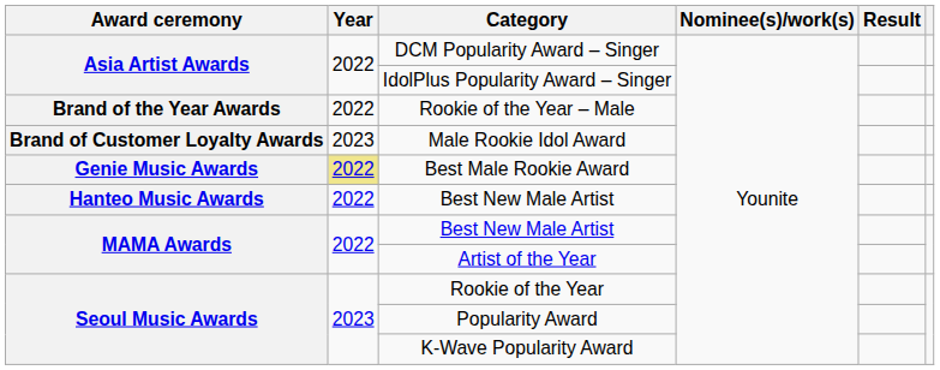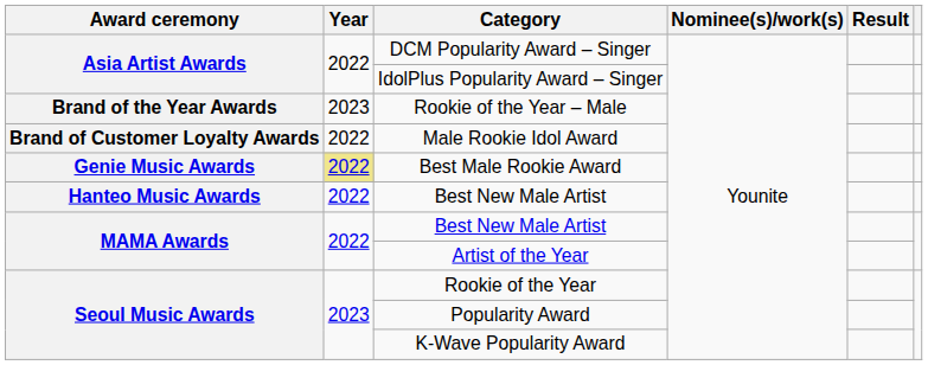 <table class="wikitable plainrowheaders sortable" style="text-align:center">
 <tr>
 <th scope="col">Award ceremony</th>
 <th scope="col">Year</th>
 <th scope="col">Category</th>
 <th scope="col">Nominee(s)/work(s)</th>
 <th scope="col">Result</th>
 <th scope="col" class="unsortable"></th>
 </tr>
 <tr>
 <th scope="row" rowspan="2"><a href='#'>Asia Artist Awards</a></th>
 <td rowspan="2">2022</td>
 <td>DCM Popularity Award – Singer</td>
 <td rowspan="11">Younite</td>
 <td></td>
 <td></td>
 </tr>
 <tr>
 <td>IdolPlus Popularity Award – Singer</td>
 <td></td>
 <td></td>
 </tr>
 <tr>
 <th scope="row">Brand of the Year Awards</th>
-<td>2022</td>
+<td>2023</td>
 <td>Rookie of the Year – Male</td>
 <td></td>
 <td></td>
 </tr>
 <tr>
 <th scope="row">Brand of Customer Loyalty Awards</th>
-<td>2023</td>
+<td>2022</td>
 <td>Male Rookie Idol Award</td>
 <td></td>
 <td></td>
 </tr>
 <tr>
 <th scope="row"><a href='#'>Genie Music Awards</a></th>
 <td style="background: khaki;"><a href='#'>2022</a></td>
 <td>Best Male Rookie Award</td>
 <td></td>
 <td></td>
 </tr>
 <tr>
 <th scope="row"><a href='#'>Hanteo Music Awards</a></th>
 <td><a href='#'>2022</a></td>
 <td>Best New Male Artist</td>
 <td></td>
 <td></td>
 </tr>
 <tr>
 <th scope="row" rowspan="2"><a href='#'>MAMA Awards</a></th>
 <td rowspan="2"><a href='#'>2022</a></td>
 <td><a href='#'>Best New Male Artist</a></td>
 <td></td>
 <td rowspan="2"></td>
 </tr>
 <tr>
 <td><a href='#'>Artist of the Year</a></td>
 <td></td>
 </tr>
 <tr>
 <th scope="row" rowspan="3"><a href='#'>Seoul Music Awards</a></th>
 <td rowspan="3"><a href='#'>2023</a></td>
 <td>Rookie of the Year</td>
 <td></td>
 <td rowspan="3"></td>
 </tr>
 <tr>
 <td>Popularity Award</td>
 <td></td>
 </tr>
 <tr>
 <td>K-Wave Popularity Award</td>
 <td></td>
 </tr>
 </table>
